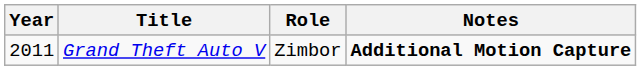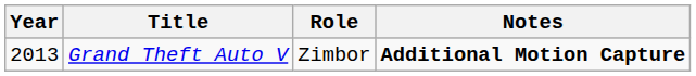 <table class="wikitable">
 <tr>
 <th>Year</th>
 <th>Title</th>
 <th>Role</th>
 <th>Notes</th>
 </tr>
 <tr>
-<td>2011</td>
+<td>2013</td>
 <td><em><a href='#'>Grand Theft Auto V</a></em></td>
 <td>Zimbor</td>
 <td><strong>Additional Motion Capture</strong></td>
 </tr>
 </table>
